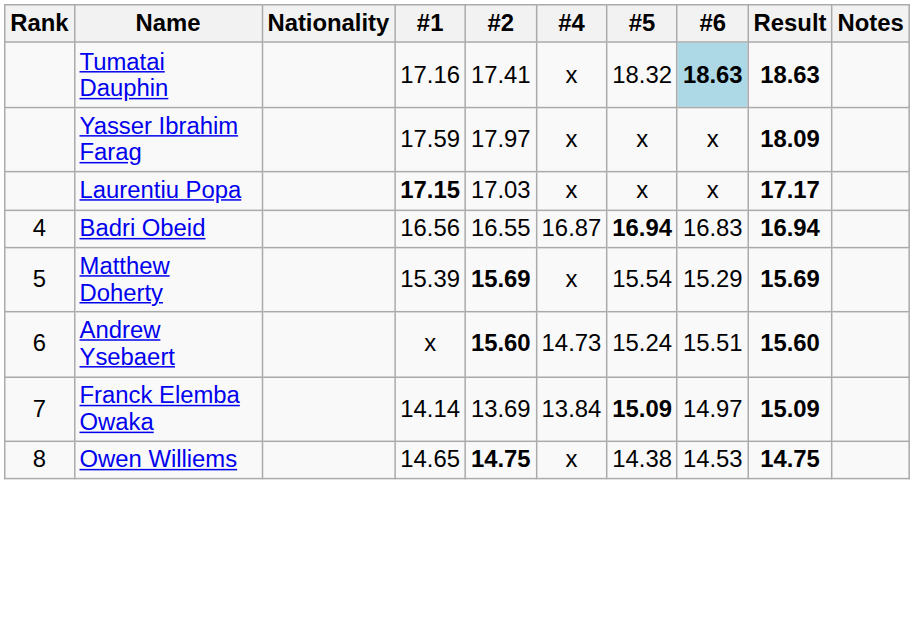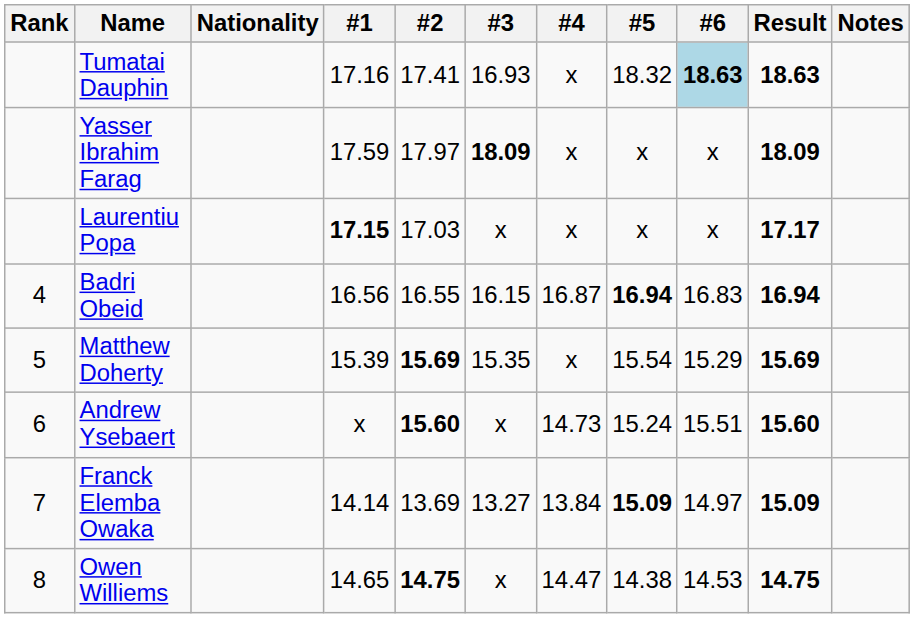 <table class="wikitable sortable" style="text-align:center">
 <tr>
 <th>Rank</th>
 <th>Name</th>
 <th>Nationality</th>
 <th>#1</th>
 <th>#2</th>
+<th>#3</th>
 <th>#4</th>
 <th>#5</th>
 <th>#6</th>
 <th>Result</th>
 <th>Notes</th>
 </tr>
 <tr>
 <td></td>
 <td align=left><a href='#'>Tumatai Dauphin</a></td>
 <td align=left></td>
 <td>17.16</td>
 <td>17.41</td>
+<td>16.93</td>
 <td>x</td>
 <td>18.32</td>
 <td style="background: lightblue;"><strong>18.63</strong></td>
 <td><strong>18.63</strong></td>
 <td></td>
 </tr>
 <tr>
 <td></td>
 <td align=left><a href='#'>Yasser Ibrahim Farag</a></td>
 <td align=left></td>
 <td>17.59</td>
 <td>17.97</td>
+<td><strong>18.09</strong></td>
 <td>x</td>
 <td>x</td>
 <td>x</td>
 <td><strong>18.09</strong></td>
 <td></td>
 </tr>
 <tr>
 <td></td>
 <td align=left><a href='#'>Laurentiu Popa</a></td>
 <td align=left></td>
 <td><strong>17.15</strong></td>
 <td>17.03</td>
 <td>x</td>
 <td>x</td>
 <td>x</td>
+<td>x</td>
 <td><strong>17.17</strong></td>
 <td></td>
 </tr>
 <tr>
 <td>4</td>
 <td align=left><a href='#'>Badri Obeid</a></td>
 <td align=left></td>
 <td>16.56</td>
 <td>16.55</td>
+<td>16.15</td>
 <td>16.87</td>
 <td><strong>16.94</strong></td>
 <td>16.83</td>
 <td><strong>16.94</strong></td>
 <td></td>
 </tr>
 <tr>
 <td>5</td>
 <td align=left><a href='#'>Matthew Doherty</a></td>
 <td align=left></td>
 <td>15.39</td>
 <td><strong>15.69</strong></td>
+<td>15.35</td>
 <td>x</td>
 <td>15.54</td>
 <td>15.29</td>
 <td><strong>15.69</strong></td>
 <td></td>
 </tr>
 <tr>
 <td>6</td>
 <td align=left><a href='#'>Andrew Ysebaert</a></td>
 <td align=left></td>
 <td>x</td>
 <td><strong>15.60</strong></td>
+<td>x</td>
 <td>14.73</td>
 <td>15.24</td>
 <td>15.51</td>
 <td><strong>15.60</strong></td>
 <td></td>
 </tr>
 <tr>
 <td>7</td>
 <td align=left><a href='#'>Franck Elemba Owaka</a></td>
 <td align=left></td>
 <td>14.14</td>
 <td>13.69</td>
+<td>13.27</td>
 <td>13.84</td>
 <td><strong>15.09</strong></td>
 <td>14.97</td>
 <td><strong>15.09</strong></td>
 <td></td>
 </tr>
 <tr>
 <td>8</td>
 <td align=left><a href='#'>Owen Williems</a></td>
 <td align=left></td>
 <td>14.65</td>
 <td><strong>14.75</strong></td>
 <td>x</td>
+<td>14.47</td>
 <td>14.38</td>
 <td>14.53</td>
 <td><strong>14.75</strong></td>
 <td></td>
 </tr>
 </table>
